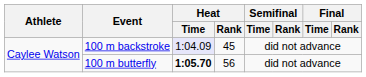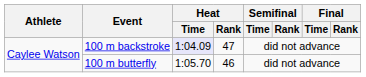 <table class=wikitable style="font-size:90%">
 <tr>
 <th rowspan="2">Athlete</th>
 <th rowspan="2">Event</th>
 <th colspan="2">Heat</th>
 <th colspan="2">Semifinal</th>
 <th colspan="2">Final</th>
 </tr>
 <tr style="font-size:95%">
 <th>Time</th>
 <th>Rank</th>
 <th>Time</th>
 <th>Rank</th>
 <th>Time</th>
 <th>Rank</th>
 </tr>
 <tr align=center>
 <td align=left rowspan=2><a href='#'>Caylee Watson</a></td>
 <td align=left><a href='#'>100 m backstroke</a></td>
 <td style="background: lavender;">1:04.09</td>
-<td>45</td>
+<td>47</td>
 <td colspan=4>did not advance</td>
 </tr>
 <tr align=center>
 <td align=left><a href='#'>100 m butterfly</a></td>
-<td><strong>1:05.70</strong></td>
-<td>56</td>
+<td>1:05.70</td>
+<td>46</td>
 <td colspan=4>did not advance</td>
 </tr>
 </table>
